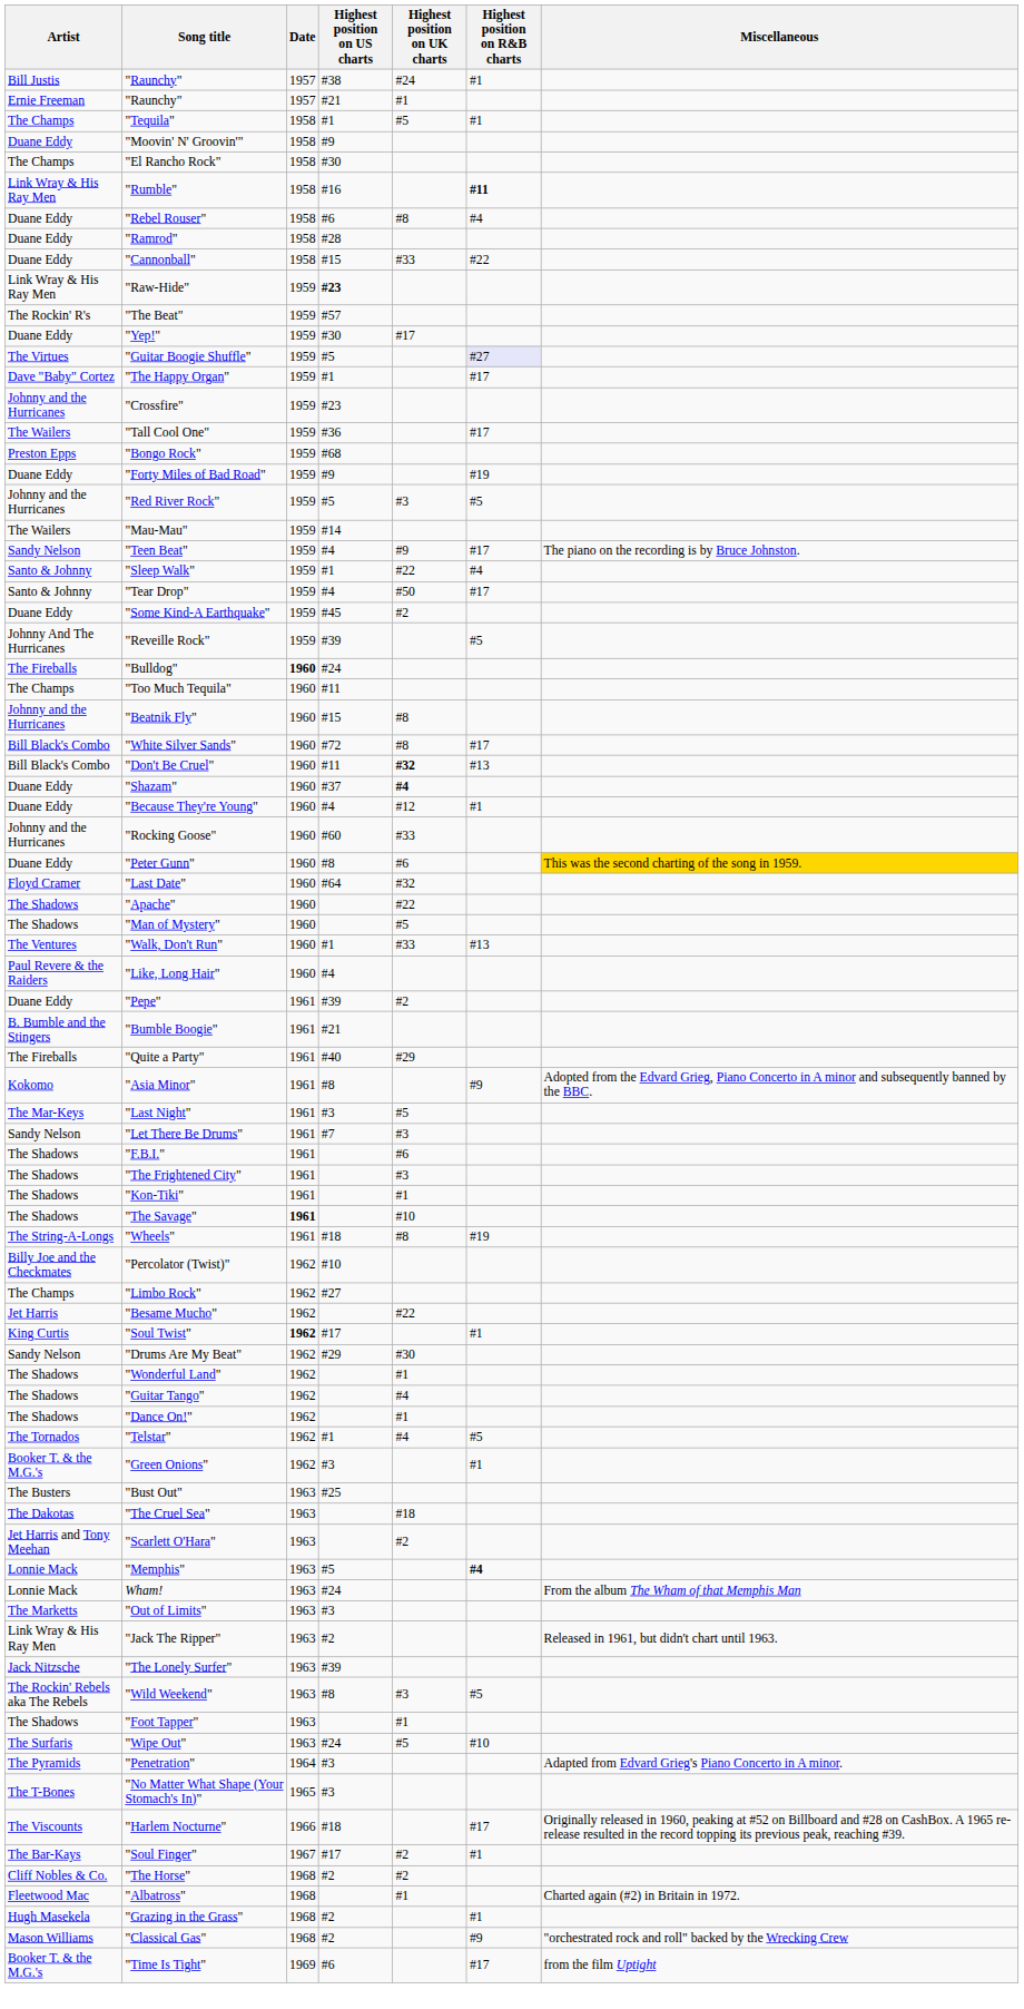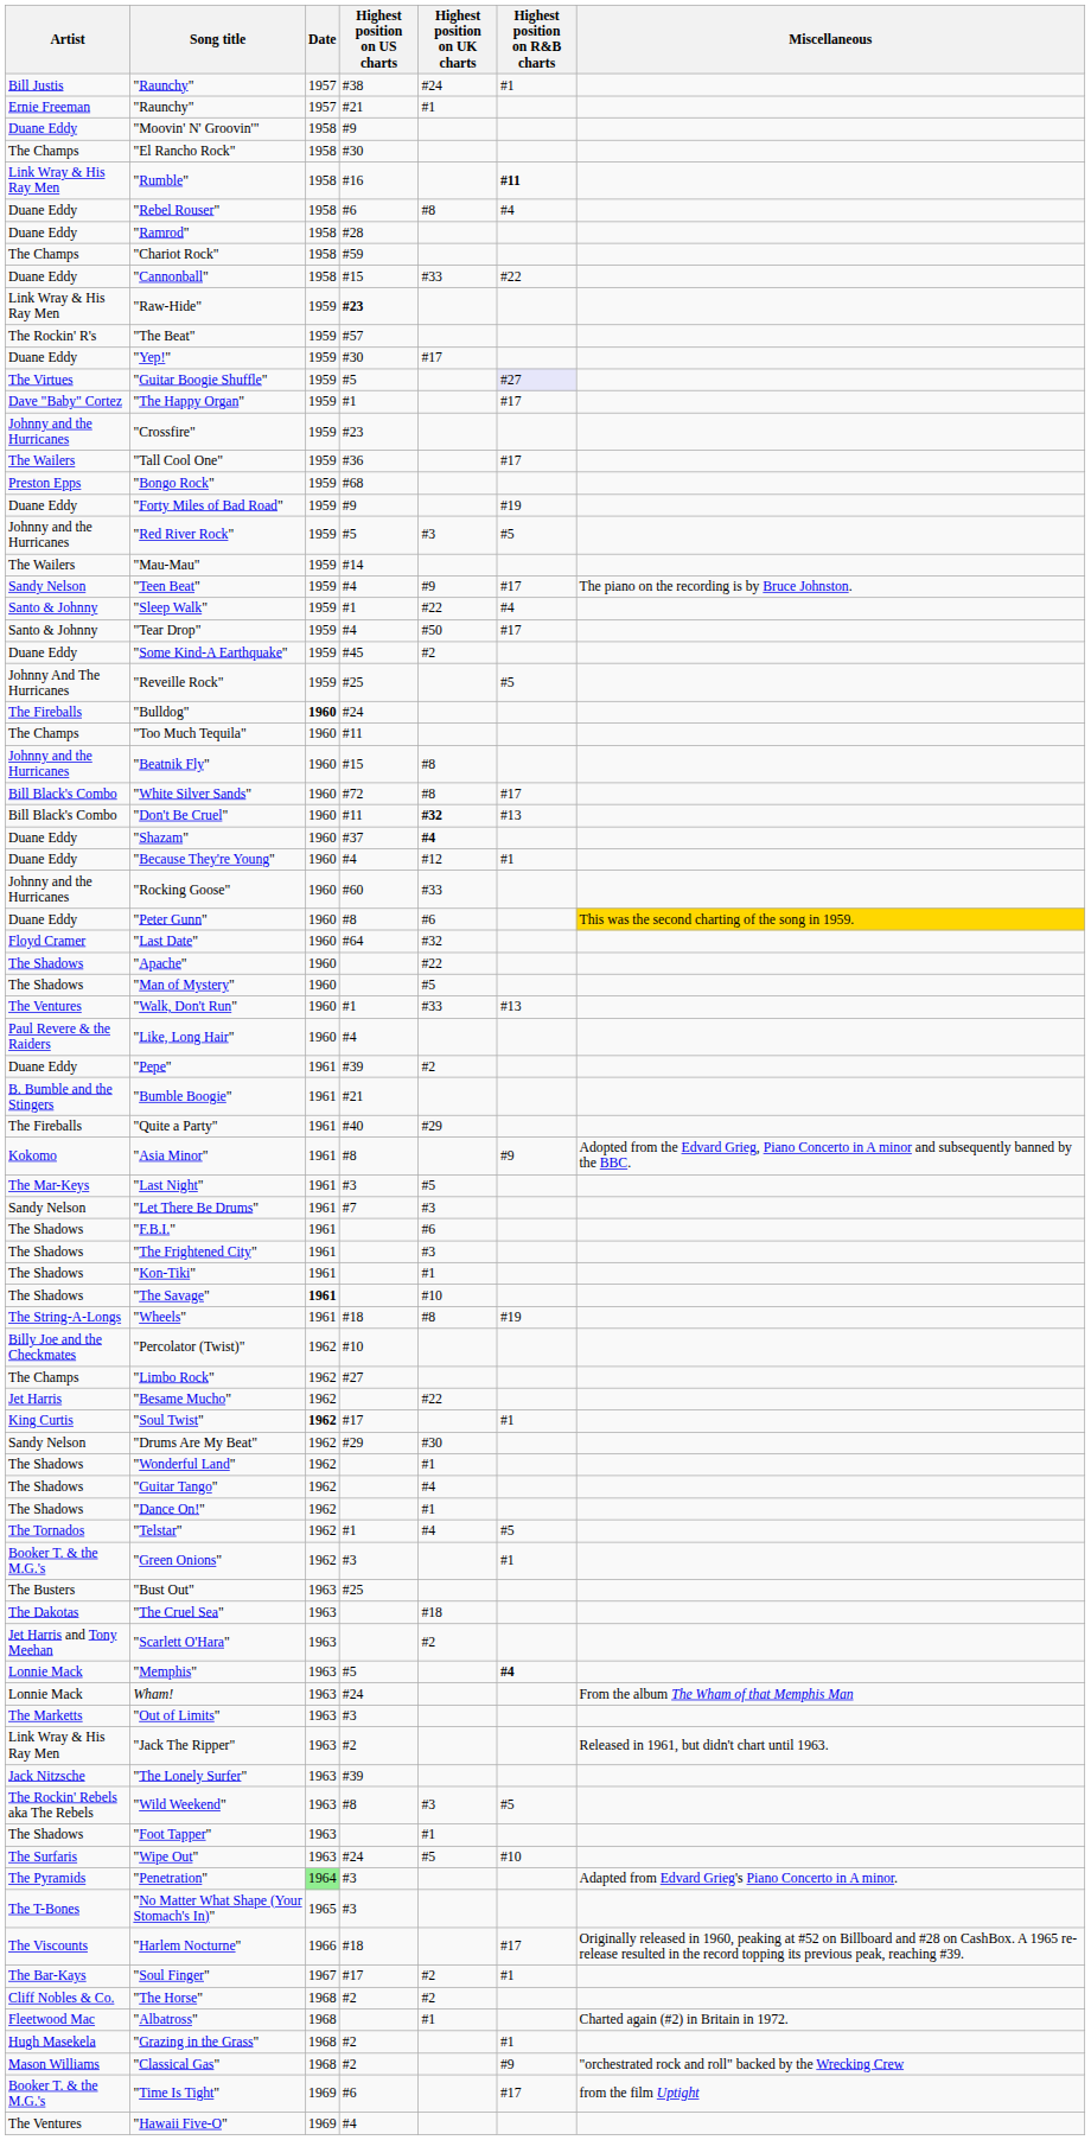 <table class="wikitable sortable">
 <tr>
 <th>Artist</th>
 <th>Song title</th>
 <th>Date</th>
 <th>Highest position<br> on US charts</th>
 <th>Highest position<br> on UK charts</th>
 <th>Highest position<br> on R&B charts</th>
 <th>Miscellaneous</th>
 </tr>
 <tr>
 <td><a href='#'>Bill Justis</a></td>
 <td>"<a href='#'>Raunchy</a>"</td>
 <td>1957</td>
 <td>#38</td>
 <td>#24</td>
 <td>#1</td>
 <td></td>
 </tr>
 <tr>
 <td><a href='#'>Ernie Freeman</a></td>
 <td>"Raunchy"</td>
 <td>1957</td>
 <td>#21</td>
 <td>#1 </td>
 <td></td>
-<td></td>
-</tr>
-<tr>
-<td><a href='#'>The Champs</a></td>
-<td>"<a href='#'>Tequila</a>"</td>
-<td>1958</td>
-<td>#1</td>
-<td>#5</td>
-<td>#1 </td>
 <td></td>
 </tr>
 <tr>
 <td><a href='#'>Duane Eddy</a></td>
 <td>"Moovin' N' Groovin'"</td>
 <td>1958</td>
 <td>#9</td>
 <td></td>
 <td></td>
 <td></td>
 </tr>
 <tr>
 <td>The Champs</td>
 <td>"El Rancho Rock"</td>
 <td>1958</td>
 <td>#30</td>
 <td></td>
 <td></td>
 <td></td>
 </tr>
 <tr>
 <td><a href='#'>Link Wray & His Ray Men</a></td>
 <td>"<a href='#'>Rumble</a>"</td>
 <td>1958</td>
 <td>#16</td>
 <td></td>
 <td><strong>#11</strong></td>
 <td></td>
 </tr>
 <tr>
 <td>Duane Eddy</td>
 <td>"<a href='#'>Rebel Rouser</a>"</td>
 <td>1958</td>
 <td>#6</td>
 <td>#8</td>
 <td>#4</td>
 <td></td>
 </tr>
 <tr>
 <td>Duane Eddy</td>
 <td>"<a href='#'>Ramrod</a>"</td>
 <td>1958</td>
 <td>#28</td>
+<td></td>
+<td></td>
+<td></td>
+</tr>
+<tr>
+<td>The Champs</td>
+<td>"Chariot Rock"</td>
+<td>1958</td>
+<td>#59</td>
 <td></td>
 <td></td>
 <td></td>
 </tr>
 <tr>
 <td>Duane Eddy</td>
 <td>"<a href='#'>Cannonball</a>"</td>
 <td>1958</td>
 <td>#15</td>
 <td>#33</td>
 <td>#22</td>
 <td></td>
 </tr>
 <tr>
 <td>Link Wray & His Ray Men</td>
 <td>"Raw-Hide"</td>
 <td>1959</td>
 <td><strong>#23</strong></td>
 <td></td>
 <td></td>
 <td></td>
 </tr>
 <tr>
 <td>The Rockin' R's</td>
 <td>"The Beat"</td>
 <td>1959</td>
 <td>#57</td>
 <td></td>
 <td></td>
 <td></td>
 </tr>
 <tr>
 <td>Duane Eddy</td>
 <td>"<a href='#'>Yep!</a>"</td>
 <td>1959</td>
 <td>#30</td>
 <td>#17</td>
 <td></td>
 <td></td>
 </tr>
 <tr>
 <td><a href='#'>The Virtues</a></td>
 <td>"<a href='#'>Guitar Boogie Shuffle</a>"</td>
 <td>1959</td>
 <td>#5</td>
 <td></td>
 <td style="background: lavender;">#27</td>
 <td></td>
 </tr>
 <tr>
 <td><a href='#'>Dave "Baby" Cortez</a></td>
 <td>"<a href='#'>The Happy Organ</a>"</td>
 <td>1959</td>
 <td>#1</td>
 <td></td>
 <td>#17</td>
 <td></td>
 </tr>
 <tr>
 <td><a href='#'>Johnny and the Hurricanes</a></td>
 <td>"Crossfire"</td>
 <td>1959</td>
 <td>#23</td>
 <td></td>
 <td></td>
 <td></td>
 </tr>
 <tr>
 <td><a href='#'>The Wailers</a></td>
 <td>"Tall Cool One"</td>
 <td>1959</td>
 <td>#36</td>
 <td></td>
 <td>#17</td>
 <td></td>
 </tr>
 <tr>
 <td><a href='#'>Preston Epps</a></td>
 <td>"<a href='#'>Bongo Rock</a>"</td>
 <td>1959</td>
 <td>#68</td>
 <td></td>
 <td></td>
 <td></td>
 </tr>
 <tr>
 <td>Duane Eddy</td>
 <td>"<a href='#'>Forty Miles of Bad Road</a>"</td>
 <td>1959</td>
 <td>#9</td>
 <td></td>
 <td>#19 </td>
 <td></td>
 </tr>
 <tr>
 <td>Johnny and the Hurricanes</td>
 <td>"<a href='#'>Red River Rock</a>"</td>
 <td>1959</td>
 <td>#5</td>
 <td>#3</td>
 <td>#5</td>
 <td></td>
 </tr>
 <tr>
 <td>The Wailers</td>
 <td>"Mau-Mau"</td>
 <td>1959</td>
 <td>#14</td>
 <td></td>
 <td></td>
 <td></td>
 </tr>
 <tr>
 <td><a href='#'>Sandy Nelson</a></td>
 <td>"<a href='#'>Teen Beat</a>"</td>
 <td>1959</td>
 <td>#4</td>
 <td>#9</td>
 <td>#17</td>
 <td>The piano on the recording is by <a href='#'>Bruce Johnston</a>.</td>
 </tr>
 <tr>
 <td><a href='#'>Santo & Johnny</a></td>
 <td>"<a href='#'>Sleep Walk</a>"</td>
 <td>1959</td>
 <td>#1</td>
 <td>#22</td>
 <td>#4</td>
 <td></td>
 </tr>
 <tr>
 <td>Santo & Johnny</td>
 <td>"Tear Drop"</td>
 <td>1959</td>
 <td>#4</td>
 <td>#50</td>
 <td>#17</td>
 <td></td>
 </tr>
 <tr>
 <td>Duane Eddy</td>
 <td>"<a href='#'>Some Kind-A Earthquake</a>"</td>
 <td>1959</td>
 <td>#45</td>
 <td>#2</td>
 <td></td>
 <td></td>
 </tr>
 <tr>
 <td>Johnny And The Hurricanes</td>
 <td>"Reveille Rock"</td>
 <td>1959</td>
-<td>#39</td>
+<td>#25</td>
 <td></td>
 <td>#5</td>
 <td></td>
 </tr>
 <tr>
 <td><a href='#'>The Fireballs</a></td>
 <td>"Bulldog"</td>
 <td><strong>1960</strong></td>
 <td>#24</td>
 <td></td>
 <td></td>
 <td></td>
 </tr>
 <tr>
 <td>The Champs</td>
 <td>"Too Much Tequila"</td>
 <td>1960</td>
 <td>#11</td>
 <td></td>
 <td></td>
 <td></td>
 </tr>
 <tr>
 <td><a href='#'>Johnny and the Hurricanes</a></td>
 <td>"<a href='#'>Beatnik Fly</a>"</td>
 <td>1960</td>
 <td>#15</td>
 <td>#8</td>
 <td></td>
 <td></td>
 </tr>
 <tr>
 <td><a href='#'>Bill Black's Combo</a></td>
 <td>"<a href='#'>White Silver Sands</a>"</td>
 <td>1960</td>
 <td>#72</td>
 <td>#8</td>
 <td>#17</td>
 <td></td>
 </tr>
 <tr>
 <td>Bill Black's Combo</td>
 <td>"<a href='#'>Don't Be Cruel</a>"</td>
 <td>1960</td>
 <td>#11</td>
 <td><strong>#32</strong></td>
 <td>#13</td>
 <td></td>
 </tr>
 <tr>
 <td>Duane Eddy</td>
 <td>"<a href='#'>Shazam</a>"</td>
 <td>1960</td>
 <td>#37</td>
 <td><strong>#4</strong></td>
 <td></td>
 <td></td>
 </tr>
 <tr>
 <td>Duane Eddy</td>
 <td>"<a href='#'>Because They're Young</a>"</td>
 <td>1960</td>
 <td>#4</td>
 <td>#12</td>
 <td>#1</td>
 <td></td>
 </tr>
 <tr>
 <td>Johnny and the Hurricanes</td>
 <td>"Rocking Goose"</td>
 <td>1960</td>
 <td>#60</td>
 <td>#33</td>
 <td></td>
 <td></td>
 </tr>
 <tr>
 <td>Duane Eddy</td>
 <td>"<a href='#'>Peter Gunn</a>"</td>
 <td>1960</td>
 <td>#8</td>
 <td>#6</td>
 <td></td>
 <td style="background: gold;">This was the second charting of the song in 1959.</td>
 </tr>
 <tr>
 <td><a href='#'>Floyd Cramer</a></td>
 <td>"<a href='#'>Last Date</a>"</td>
 <td>1960</td>
 <td>#64</td>
 <td>#32</td>
 <td></td>
 <td></td>
 </tr>
 <tr>
 <td><a href='#'>The Shadows</a></td>
 <td>"<a href='#'>Apache</a>"</td>
 <td>1960</td>
 <td></td>
 <td>#22</td>
 <td></td>
 <td></td>
 </tr>
 <tr>
 <td>The Shadows</td>
 <td>"<a href='#'>Man of Mystery</a>"</td>
 <td>1960</td>
 <td></td>
 <td>#5</td>
 <td></td>
 <td></td>
 </tr>
 <tr>
 <td><a href='#'>The Ventures</a></td>
 <td>"<a href='#'>Walk, Don't Run</a>"</td>
 <td>1960</td>
 <td>#1</td>
 <td>#33</td>
 <td>#13</td>
 <td></td>
 </tr>
 <tr>
 <td><a href='#'>Paul Revere & the Raiders</a></td>
 <td>"<a href='#'>Like, Long Hair</a>"</td>
 <td>1960</td>
 <td>#4</td>
 <td></td>
 <td></td>
 <td></td>
 </tr>
 <tr>
 <td>Duane Eddy</td>
 <td>"<a href='#'>Pepe</a>"</td>
 <td>1961</td>
 <td>#39</td>
 <td>#2</td>
 <td></td>
 <td></td>
 </tr>
 <tr>
 <td><a href='#'>B. Bumble and the Stingers</a></td>
 <td>"<a href='#'>Bumble Boogie</a>"</td>
 <td>1961</td>
 <td>#21</td>
 <td></td>
 <td></td>
 <td></td>
 </tr>
 <tr>
 <td>The Fireballs</td>
 <td>"Quite a Party"</td>
 <td>1961</td>
 <td>#40</td>
 <td>#29</td>
 <td></td>
 <td></td>
 </tr>
 <tr>
 <td><a href='#'>Kokomo</a></td>
 <td>"<a href='#'>Asia Minor</a>"</td>
 <td>1961</td>
 <td>#8</td>
 <td></td>
 <td>#9</td>
 <td>Adopted from the <a href='#'>Edvard Grieg</a>, <a href='#'>Piano Concerto in A minor</a> and subsequently banned by the <a href='#'>BBC</a>.</td>
 </tr>
 <tr>
 <td><a href='#'>The Mar-Keys</a></td>
 <td>"<a href='#'>Last Night</a>"</td>
 <td>1961</td>
 <td>#3</td>
 <td>#5</td>
 <td></td>
 <td></td>
 </tr>
 <tr>
 <td>Sandy Nelson</td>
 <td>"<a href='#'>Let There Be Drums</a>"</td>
 <td>1961</td>
 <td>#7</td>
 <td>#3</td>
 <td></td>
 <td></td>
 </tr>
 <tr>
 <td>The Shadows</td>
 <td>"<a href='#'>F.B.I.</a>"</td>
 <td>1961</td>
 <td></td>
 <td>#6</td>
 <td></td>
 <td></td>
 </tr>
 <tr>
 <td>The Shadows</td>
 <td>"<a href='#'>The Frightened City</a>"</td>
 <td>1961</td>
 <td></td>
 <td>#3</td>
 <td></td>
 <td></td>
 </tr>
 <tr>
 <td>The Shadows</td>
 <td>"<a href='#'>Kon-Tiki</a>"</td>
 <td>1961</td>
 <td></td>
 <td>#1</td>
 <td></td>
 <td></td>
 </tr>
 <tr>
 <td>The Shadows</td>
 <td>"<a href='#'>The Savage</a>"</td>
 <td><strong>1961</strong></td>
 <td></td>
 <td>#10</td>
 <td></td>
 <td></td>
 </tr>
 <tr>
 <td><a href='#'>The String-A-Longs</a></td>
 <td>"<a href='#'>Wheels</a>"</td>
 <td>1961</td>
 <td>#18</td>
 <td>#8</td>
 <td>#19</td>
 <td></td>
 </tr>
 <tr>
 <td><a href='#'>Billy Joe and the Checkmates</a></td>
 <td>"Percolator (Twist)"</td>
 <td>1962</td>
 <td>#10</td>
 <td></td>
 <td></td>
 <td></td>
 </tr>
 <tr>
 <td>The Champs</td>
 <td>"<a href='#'>Limbo Rock</a>"</td>
 <td>1962</td>
 <td>#27</td>
 <td></td>
 <td></td>
 <td></td>
 </tr>
 <tr>
 <td><a href='#'>Jet Harris</a></td>
 <td>"<a href='#'>Besame Mucho</a>"</td>
 <td>1962</td>
 <td></td>
 <td>#22</td>
 <td></td>
 <td></td>
 </tr>
 <tr>
 <td><a href='#'>King Curtis</a></td>
 <td>"<a href='#'>Soul Twist</a>"</td>
 <td><strong>1962</strong></td>
 <td>#17</td>
 <td></td>
 <td>#1</td>
 <td></td>
 </tr>
 <tr>
 <td>Sandy Nelson</td>
 <td>"Drums Are My Beat"</td>
 <td>1962</td>
 <td>#29</td>
 <td>#30</td>
 <td></td>
 <td></td>
 </tr>
 <tr>
 <td>The Shadows</td>
 <td>"<a href='#'>Wonderful Land</a>"</td>
 <td>1962</td>
 <td></td>
 <td>#1</td>
 <td></td>
 <td></td>
 </tr>
 <tr>
 <td>The Shadows</td>
 <td>"<a href='#'>Guitar Tango</a>"</td>
 <td>1962</td>
 <td></td>
 <td>#4</td>
 <td></td>
 <td></td>
 </tr>
 <tr>
 <td>The Shadows</td>
 <td>"<a href='#'>Dance On!</a>"</td>
 <td>1962</td>
 <td></td>
 <td>#1</td>
 <td></td>
 <td></td>
 </tr>
 <tr>
 <td><a href='#'>The Tornados</a></td>
 <td>"<a href='#'>Telstar</a>"</td>
 <td>1962</td>
 <td>#1</td>
 <td>#4</td>
 <td>#5</td>
 <td></td>
 </tr>
 <tr>
 <td><a href='#'>Booker T. & the M.G.'s</a></td>
 <td>"<a href='#'>Green Onions</a>"</td>
 <td>1962</td>
 <td>#3</td>
 <td></td>
 <td>#1</td>
 <td></td>
 </tr>
 <tr>
 <td>The Busters</td>
 <td>"Bust Out"</td>
 <td>1963</td>
 <td>#25</td>
 <td></td>
 <td></td>
 <td></td>
 </tr>
 <tr>
 <td><a href='#'>The Dakotas</a></td>
 <td>"<a href='#'>The Cruel Sea</a>"</td>
 <td>1963</td>
 <td></td>
 <td>#18</td>
 <td></td>
 <td></td>
 </tr>
 <tr>
 <td><a href='#'>Jet Harris</a> and <a href='#'>Tony Meehan</a></td>
 <td>"<a href='#'>Scarlett O'Hara</a>"</td>
 <td>1963</td>
 <td></td>
 <td>#2</td>
 <td></td>
 <td></td>
 </tr>
 <tr>
 <td><a href='#'>Lonnie Mack</a></td>
 <td>"<a href='#'>Memphis</a>"</td>
 <td>1963</td>
 <td>#5</td>
 <td></td>
 <td><strong>#4</strong></td>
 <td></td>
 </tr>
 <tr>
 <td>Lonnie Mack</td>
 <td><em>Wham!</em></td>
 <td>1963</td>
 <td>#24</td>
 <td></td>
 <td></td>
 <td>From the album <em><a href='#'>The Wham of that Memphis Man</a></em></td>
 </tr>
 <tr>
 <td><a href='#'>The Marketts</a></td>
 <td>"<a href='#'>Out of Limits</a>"</td>
 <td>1963</td>
 <td>#3</td>
 <td></td>
 <td></td>
 <td></td>
 </tr>
 <tr>
 <td>Link Wray & His Ray Men</td>
 <td>"Jack The Ripper"</td>
 <td>1963</td>
 <td>#2</td>
 <td></td>
 <td></td>
 <td>Released in 1961, but didn't chart until 1963.</td>
 </tr>
 <tr>
 <td><a href='#'>Jack Nitzsche</a></td>
 <td>"<a href='#'>The Lonely Surfer</a>"</td>
 <td>1963</td>
 <td>#39</td>
 <td></td>
 <td></td>
 <td></td>
 </tr>
 <tr>
 <td><a href='#'>The Rockin' Rebels</a> <br>aka The Rebels</td>
 <td>"<a href='#'>Wild Weekend</a>"</td>
 <td>1963</td>
 <td>#8</td>
 <td>#3</td>
 <td>#5</td>
 <td></td>
 </tr>
 <tr>
 <td>The Shadows</td>
 <td>"<a href='#'>Foot Tapper</a>"</td>
 <td>1963</td>
 <td></td>
 <td>#1</td>
 <td></td>
 <td></td>
 </tr>
 <tr>
 <td><a href='#'>The Surfaris</a></td>
 <td>"<a href='#'>Wipe Out</a>"</td>
 <td>1963</td>
 <td>#24</td>
 <td>#5</td>
 <td>#10</td>
 <td></td>
 </tr>
 <tr>
 <td><a href='#'>The Pyramids</a></td>
 <td>"<a href='#'>Penetration</a>"</td>
-<td>1964</td>
+<td style="background: lightgreen;">1964</td>
 <td>#3</td>
 <td></td>
 <td></td>
 <td>Adapted from <a href='#'>Edvard Grieg</a>'s <a href='#'>Piano Concerto in A minor</a>.</td>
 </tr>
 <tr>
 <td><a href='#'>The T-Bones</a></td>
 <td>"<a href='#'>No Matter What Shape (Your Stomach's In)</a>"</td>
 <td>1965</td>
 <td>#3</td>
 <td></td>
 <td></td>
 <td></td>
 </tr>
 <tr>
 <td><a href='#'>The Viscounts</a></td>
 <td>"<a href='#'>Harlem Nocturne</a>"</td>
 <td>1966</td>
 <td>#18</td>
 <td></td>
 <td>#17</td>
 <td>Originally released in 1960, peaking at #52 on Billboard and #28 on CashBox. A 1965 re-release resulted in the record topping its previous peak, reaching #39.</td>
 </tr>
 <tr>
 <td><a href='#'>The Bar-Kays</a></td>
 <td>"<a href='#'>Soul Finger</a>"</td>
 <td>1967</td>
 <td>#17</td>
 <td>#2</td>
 <td>#1</td>
 <td></td>
 </tr>
 <tr>
 <td><a href='#'>Cliff Nobles & Co.</a></td>
 <td>"<a href='#'>The Horse</a>"</td>
 <td>1968</td>
 <td>#2</td>
 <td>#2</td>
 <td></td>
 <td></td>
 </tr>
 <tr>
 <td><a href='#'>Fleetwood Mac</a></td>
 <td>"<a href='#'>Albatross</a>"</td>
 <td>1968</td>
 <td></td>
 <td>#1</td>
 <td></td>
 <td>Charted again (#2) in Britain in 1972.</td>
 </tr>
 <tr>
 <td><a href='#'>Hugh Masekela</a></td>
 <td>"<a href='#'>Grazing in the Grass</a>"</td>
 <td>1968</td>
 <td>#2</td>
 <td></td>
 <td>#1</td>
 <td></td>
 </tr>
 <tr>
 <td><a href='#'>Mason Williams</a></td>
 <td>"<a href='#'>Classical Gas</a>"</td>
 <td>1968</td>
 <td>#2</td>
 <td></td>
 <td>#9</td>
 <td>"orchestrated rock and roll" backed by the <a href='#'>Wrecking Crew</a></td>
 </tr>
 <tr>
 <td><a href='#'>Booker T. & the M.G.'s</a></td>
 <td>"<a href='#'>Time Is Tight</a>"</td>
 <td>1969</td>
 <td>#6</td>
 <td></td>
 <td>#17</td>
 <td>from the film <em><a href='#'>Uptight</a></em></td>
 </tr>
+<tr>
+<td>The Ventures</td>
+<td>"<a href='#'>Hawaii Five-O</a>"</td>
+<td>1969</td>
+<td>#4</td>
+<td></td>
+<td></td>
+<td></td>
+</tr>
 </table>
